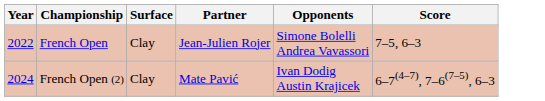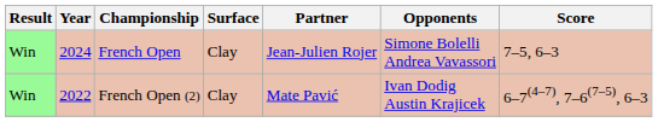 <table class="sortable wikitable">
 <tr>
+<th>Result</th>
 <th>Year</th>
 <th>Championship</th>
 <th>Surface</th>
 <th>Partner</th>
 <th>Opponents</th>
 <th class="unsortable">Score</th>
 </tr>
 <tr style="background:#ebc2af;">
-<td><a href='#'>2022</a></td>
+<td style="background:#98fb98;">Win</td>
+<td><a href='#'>2024</a></td>
 <td><a href='#'>French Open</a></td>
 <td>Clay</td>
 <td> <a href='#'>Jean-Julien Rojer</a></td>
 <td> <a href='#'>Simone Bolelli</a><br> <a href='#'>Andrea Vavassori</a></td>
 <td>7–5, 6–3</td>
 </tr>
 <tr bgcolor=ebc2af>
-<td><a href='#'>2024</a></td>
+<td bgcolor=98fb98>Win</td>
+<td><a href='#'>2022</a></td>
 <td>French Open <small>(2)</small></td>
 <td>Clay</td>
 <td> <a href='#'>Mate Pavić</a></td>
 <td> <a href='#'>Ivan Dodig</a><br> <a href='#'>Austin Krajicek</a></td>
 <td>6–7<sup>(4–7)</sup>, 7–6<sup>(7–5)</sup>, 6–3</td>
 </tr>
 </table>
